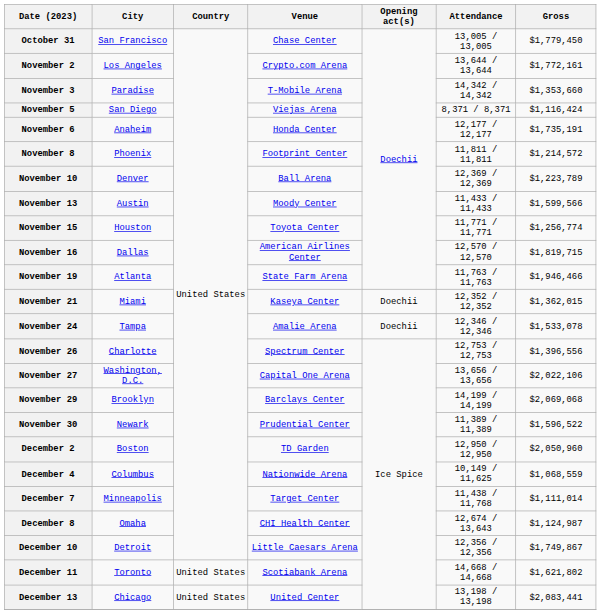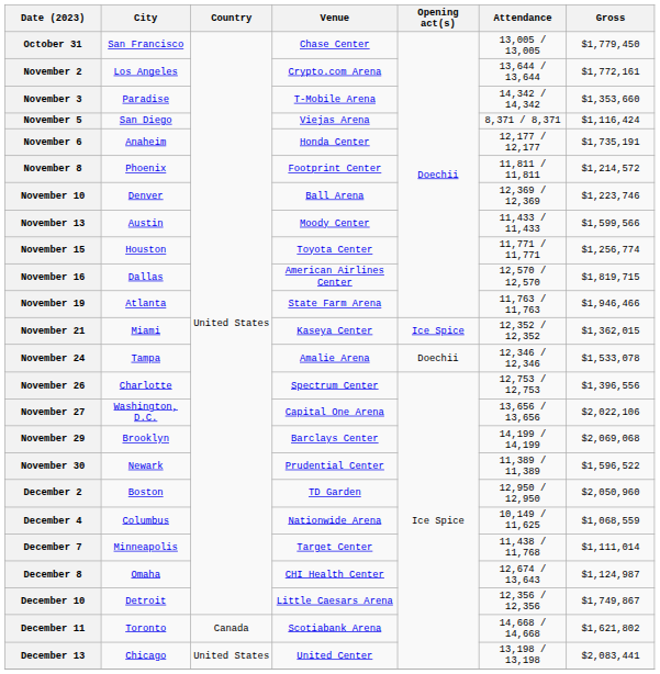 <table class="wikitable plainrowheaders" style="text-align:center;">
 <tr>
 <th scope="col" style="width:12em;">Date (2023)</th>
 <th scope="col" style="width:10em;">City</th>
 <th scope="col" style="width:10em;">Country</th>
 <th scope="col" style="width:16em;">Venue</th>
 <th scope="col" style="width:10em;">Opening act(s)</th>
 <th scope="col" style="width:10em;">Attendance</th>
 <th scope="col" style="width:10em;">Gross</th>
 </tr>
 <tr>
 <th scope="row" style="text-align:center;">October 31</th>
 <td><a href='#'>San Francisco</a></td>
 <td rowspan="22">United States</td>
 <td><a href='#'>Chase Center</a></td>
 <td rowspan="11"><a href='#'>Doechii</a></td>
 <td>13,005 / 13,005</td>
 <td>$1,779,450</td>
 </tr>
 <tr>
 <th scope="row" style="text-align:center;">November 2</th>
 <td><a href='#'>Los Angeles</a></td>
 <td><a href='#'>Crypto.com Arena</a></td>
 <td>13,644 / 13,644</td>
 <td>$1,772,161</td>
 </tr>
 <tr>
 <th scope="row" style="text-align:center;">November 3</th>
 <td><a href='#'>Paradise</a></td>
 <td><a href='#'>T-Mobile Arena</a></td>
 <td>14,342 / 14,342</td>
 <td>$1,353,660</td>
 </tr>
 <tr>
 <th scope="row" style="text-align:center;">November 5</th>
 <td><a href='#'>San Diego</a></td>
 <td><a href='#'>Viejas Arena</a></td>
 <td>8,371 / 8,371</td>
 <td>$1,116,424</td>
 </tr>
 <tr>
 <th scope="row" style="text-align:center;">November 6</th>
 <td><a href='#'>Anaheim</a></td>
 <td><a href='#'>Honda Center</a></td>
 <td>12,177 / 12,177</td>
 <td>$1,735,191</td>
 </tr>
 <tr>
 <th scope="row" style="text-align:center;">November 8</th>
 <td><a href='#'>Phoenix</a></td>
 <td><a href='#'>Footprint Center</a></td>
 <td>11,811 / 11,811</td>
 <td>$1,214,572</td>
 </tr>
 <tr>
 <th scope="row" style="text-align:center;">November 10</th>
 <td><a href='#'>Denver</a></td>
 <td><a href='#'>Ball Arena</a></td>
 <td>12,369 / 12,369</td>
-<td>$1,223,789</td>
+<td>$1,223,746</td>
 </tr>
 <tr>
 <th scope="row" style="text-align:center;">November 13</th>
 <td><a href='#'>Austin</a></td>
 <td><a href='#'>Moody Center</a></td>
 <td>11,433 / 11,433</td>
 <td>$1,599,566</td>
 </tr>
 <tr>
 <th scope="row" style="text-align:center;">November 15</th>
 <td><a href='#'>Houston</a></td>
 <td><a href='#'>Toyota Center</a></td>
 <td>11,771 / 11,771</td>
 <td>$1,256,774</td>
 </tr>
 <tr>
 <th scope="row" style="text-align:center;">November 16</th>
 <td><a href='#'>Dallas</a></td>
 <td><a href='#'>American Airlines Center</a></td>
 <td>12,570 / 12,570</td>
 <td>$1,819,715</td>
 </tr>
 <tr>
 <th scope="row" style="text-align:center;">November 19</th>
 <td><a href='#'>Atlanta</a></td>
 <td><a href='#'>State Farm Arena</a></td>
 <td>11,763 / 11,763</td>
 <td>$1,946,466</td>
 </tr>
 <tr>
 <th scope="row" style="text-align:center;">November 21</th>
 <td><a href='#'>Miami</a></td>
 <td><a href='#'>Kaseya Center</a></td>
-<td>Doechii</td>
+<td><a href='#'>Ice Spice</a></td>
 <td>12,352 / 12,352</td>
 <td>$1,362,015</td>
 </tr>
 <tr>
 <th scope="row" style="text-align:center;">November 24</th>
 <td><a href='#'>Tampa</a></td>
 <td><a href='#'>Amalie Arena</a></td>
 <td>Doechii</td>
 <td>12,346 / 12,346</td>
 <td>$1,533,078</td>
 </tr>
 <tr>
 <th scope="row" style="text-align:center;">November 26</th>
 <td><a href='#'>Charlotte</a></td>
 <td><a href='#'>Spectrum Center</a></td>
 <td rowspan="11">Ice Spice</td>
 <td>12,753 / 12,753</td>
 <td>$1,396,556</td>
 </tr>
 <tr>
 <th scope="row" style="text-align:center;">November 27</th>
 <td><a href='#'>Washington, D.C.</a></td>
 <td><a href='#'>Capital One Arena</a></td>
 <td>13,656 / 13,656</td>
 <td>$2,022,106</td>
 </tr>
 <tr>
 <th scope="row" style="text-align:center;">November 29</th>
 <td><a href='#'>Brooklyn</a></td>
 <td><a href='#'>Barclays Center</a></td>
 <td>14,199 / 14,199</td>
 <td>$2,069,068</td>
 </tr>
 <tr>
 <th scope="row" style="text-align:center;">November 30</th>
 <td><a href='#'>Newark</a></td>
 <td><a href='#'>Prudential Center</a></td>
 <td>11,389 / 11,389</td>
 <td>$1,596,522</td>
 </tr>
 <tr>
 <th scope="row" style="text-align:center;">December 2</th>
 <td><a href='#'>Boston</a></td>
 <td><a href='#'>TD Garden</a></td>
 <td>12,950 / 12,950</td>
 <td>$2,050,960</td>
 </tr>
 <tr>
 <th scope="row" style="text-align:center;">December 4</th>
 <td><a href='#'>Columbus</a></td>
 <td><a href='#'>Nationwide Arena</a></td>
 <td>10,149 / 11,625</td>
 <td>$1,068,559</td>
 </tr>
 <tr>
 <th scope="row" style="text-align:center;">December 7</th>
 <td><a href='#'>Minneapolis</a></td>
 <td><a href='#'>Target Center</a></td>
 <td>11,438 / 11,768</td>
 <td>$1,111,014</td>
 </tr>
 <tr>
 <th scope="row" style="text-align:center;">December 8</th>
 <td><a href='#'>Omaha</a></td>
 <td><a href='#'>CHI Health Center</a></td>
 <td>12,674 / 13,643</td>
 <td>$1,124,987</td>
 </tr>
 <tr>
 <th scope="row" style="text-align:center;">December 10</th>
 <td><a href='#'>Detroit</a></td>
 <td><a href='#'>Little Caesars Arena</a></td>
 <td>12,356 / 12,356</td>
 <td>$1,749,867</td>
 </tr>
 <tr>
 <th scope="row" style="text-align:center;">December 11</th>
 <td><a href='#'>Toronto</a></td>
-<td>United States</td>
+<td>Canada</td>
 <td><a href='#'>Scotiabank Arena</a></td>
 <td>14,668 / 14,668</td>
 <td>$1,621,802</td>
 </tr>
 <tr>
 <th scope="row" style="text-align:center;">December 13</th>
 <td><a href='#'>Chicago</a></td>
 <td>United States</td>
 <td><a href='#'>United Center</a></td>
 <td>13,198 / 13,198</td>
 <td>$2,083,441</td>
 </tr>
 <tr>
 </tr>
 </table>
